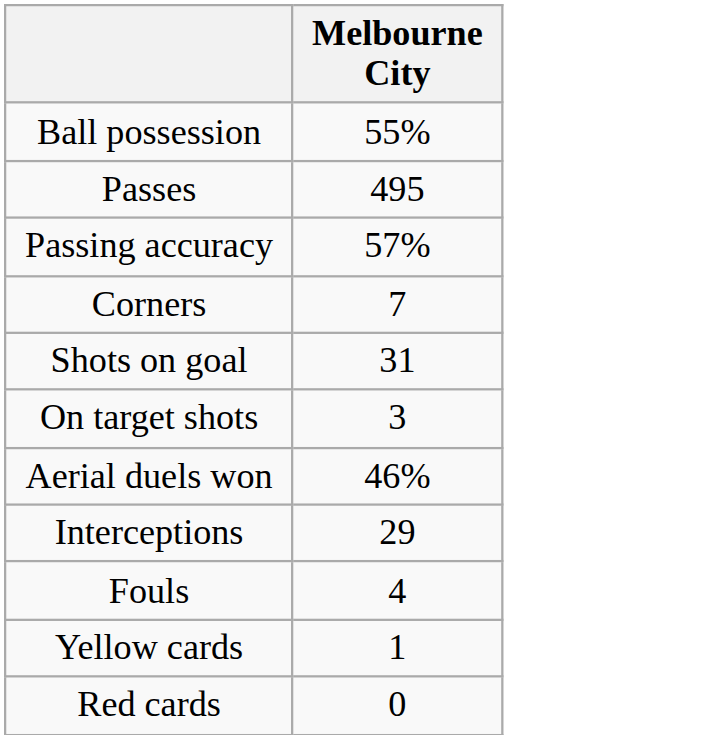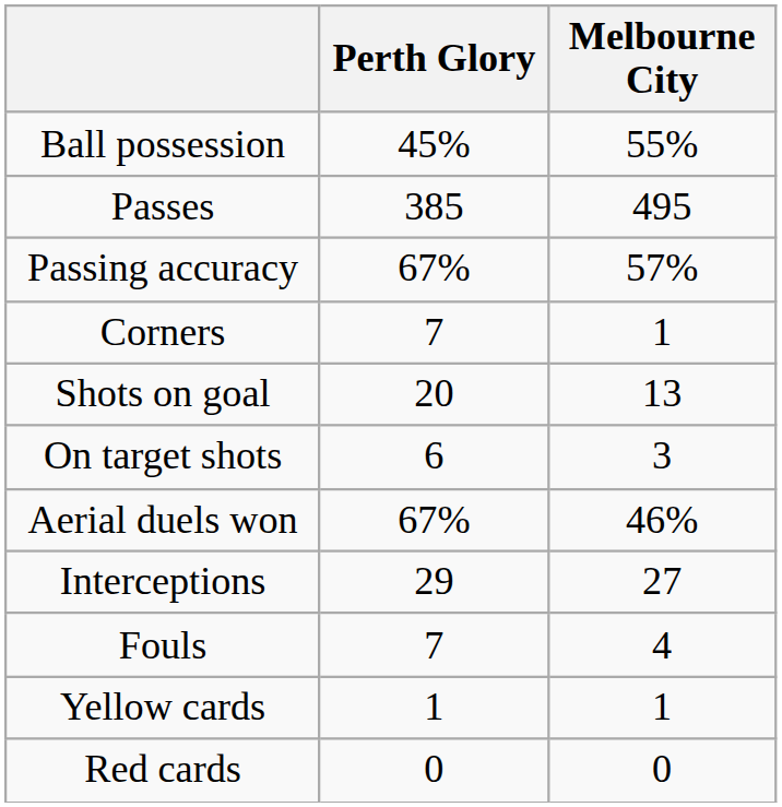 <table class="wikitable" style="text-align: center">
 <tr>
 <th width=120></th>
+<th width=85>Perth Glory</th>
 <th width=85>Melbourne City</th>
 </tr>
 <tr>
 <td>Ball possession</td>
+<td>45%</td>
 <td>55%</td>
 </tr>
 <tr>
 <td>Passes</td>
+<td>385</td>
 <td>495</td>
 </tr>
 <tr>
 <td>Passing accuracy</td>
+<td>67%</td>
 <td>57%</td>
 </tr>
 <tr>
 <td>Corners</td>
 <td>7</td>
+<td>1</td>
 </tr>
 <tr>
 <td>Shots on goal</td>
-<td>31</td>
+<td>20</td>
+<td>13</td>
 </tr>
 <tr>
 <td>On target shots</td>
+<td>6</td>
 <td>3</td>
 </tr>
 <tr>
 <td>Aerial duels won</td>
+<td>67%</td>
 <td>46%</td>
 </tr>
 <tr>
 <td>Interceptions</td>
 <td>29</td>
+<td>27</td>
 </tr>
 <tr>
 <td>Fouls</td>
+<td>7</td>
 <td>4</td>
 </tr>
 <tr>
 <td>Yellow cards</td>
 <td>1</td>
+<td>1</td>
 </tr>
 <tr>
 <td>Red cards</td>
 <td>0</td>
+<td>0</td>
 </tr>
 </table>
